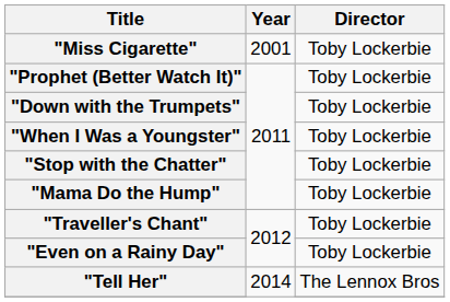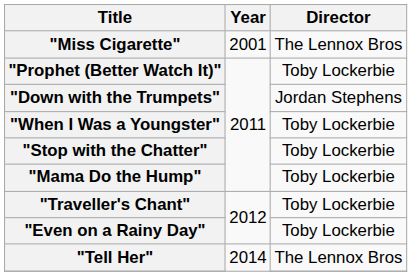 <table class="wikitable plainrowheaders" style="text-align:center;">
 <tr>
 <th scope="col">Title</th>
 <th scope="col">Year</th>
 <th scope="col">Director</th>
 </tr>
 <tr>
 <th scope="row">"Miss Cigarette"</th>
 <td>2001</td>
-<td>Toby Lockerbie</td>
+<td>The Lennox Bros</td>
 </tr>
 <tr>
 <th scope="row">"Prophet (Better Watch It)"</th>
 <td rowspan=5>2011</td>
 <td>Toby Lockerbie</td>
 </tr>
 <tr>
 <th scope="row">"Down with the Trumpets"</th>
-<td>Toby Lockerbie</td>
+<td>Jordan Stephens</td>
 </tr>
 <tr>
 <th scope="row">"When I Was a Youngster"</th>
 <td>Toby Lockerbie</td>
 </tr>
 <tr>
 <th scope="row">"Stop with the Chatter"</th>
 <td>Toby Lockerbie</td>
 </tr>
 <tr>
 <th scope="row">"Mama Do the Hump"</th>
 <td>Toby Lockerbie</td>
 </tr>
 <tr>
 <th scope="row">"Traveller's Chant"</th>
 <td rowspan=2>2012</td>
 <td>Toby Lockerbie</td>
 </tr>
 <tr>
 <th scope="row">"Even on a Rainy Day"</th>
 <td>Toby Lockerbie</td>
 </tr>
 <tr>
 <th scope="row">"Tell Her"</th>
 <td rowspan=2>2014</td>
 <td>The Lennox Bros</td>
 </tr>
 <tr>
 </tr>
 </table>
